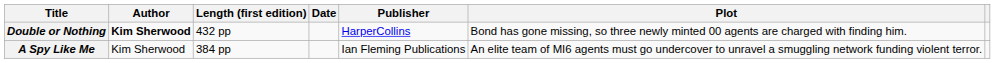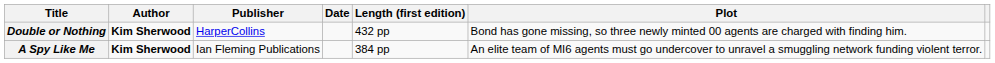 <table class="wikitable plainrowheaders sortable" style="margin-right: 0;">
 <tr>
 <th scope="col">Title</th>
 <th scope="col">Author</th>
+<th scope="col">Publisher</th>
+<th scope="col">Date</th>
 <th scope="col">Length (first edition)</th>
-<th scope="col">Date</th>
-<th scope="col">Publisher</th>
 <th scope="col" class="unsortable">Plot</th>
 <th scope="col" class="unsortable"></th>
 </tr>
 <tr>
 <th scope="row"><em>Double or Nothing</em></th>
 <td><strong>Kim Sherwood</strong></td>
+<td><a href='#'>HarperCollins</a></td>
+<td></td>
 <td>432 pp</td>
-<td></td>
-<td><a href='#'>HarperCollins</a></td>
 <td>Bond has gone missing, so three newly minted 00 agents are charged with finding him.</td>
 <td style="text-align: center;"></td>
 </tr>
 <tr>
 <th scope="row"><em>A Spy Like Me</em></th>
-<td>Kim Sherwood</td>
+<td><strong>Kim Sherwood</strong></td>
+<td>Ian Fleming Publications</td>
+<td></td>
 <td>384 pp</td>
-<td></td>
-<td>Ian Fleming Publications</td>
 <td>An elite team of MI6 agents must go undercover to unravel a smuggling network funding violent terror.</td>
 <td></td>
 </tr>
 </table>
